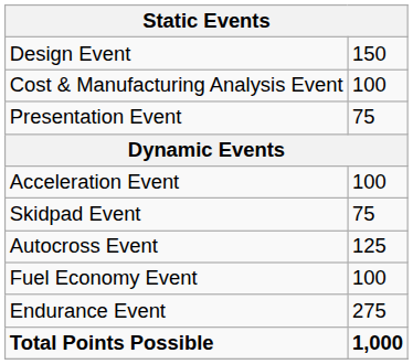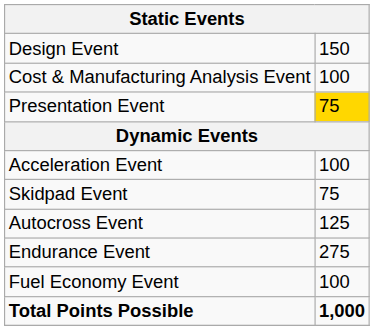 <table class="wikitable">
 <tr>
 <th colspan=2>Static Events</th>
 </tr>
 <tr>
 <td>Design Event</td>
 <td>150</td>
 </tr>
 <tr>
 <td>Cost & Manufacturing Analysis Event</td>
 <td>100</td>
 </tr>
 <tr>
 <td>Presentation Event</td>
-<td>75</td>
+<td style="background: gold;">75</td>
 </tr>
 <tr>
 <th colspan=2>Dynamic Events</th>
 </tr>
 <tr>
 <td>Acceleration Event</td>
 <td>100</td>
 </tr>
 <tr>
 <td>Skidpad Event</td>
 <td>75</td>
 </tr>
 <tr>
 <td>Autocross Event</td>
 <td>125</td>
 </tr>
 <tr>
+<td>Endurance Event</td>
+<td>275</td>
+</tr>
+<tr>
 <td>Fuel Economy Event</td>
 <td>100</td>
-</tr>
-<tr>
-<td>Endurance Event</td>
-<td>275</td>
 </tr>
 <tr>
 <td><strong>Total Points Possible</strong></td>
 <td><strong>1,000</strong></td>
 </tr>
 <tr>
 </tr>
 </table>
